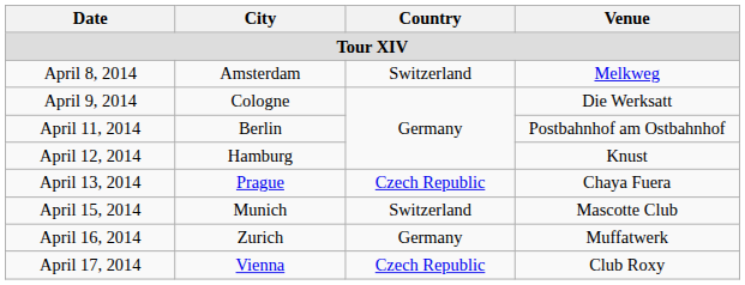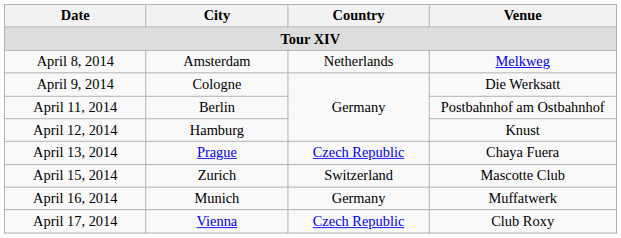 <table class="wikitable" style="text-align:center;">
 <tr>
 <th width="150">Date</th>
 <th width="150">City</th>
 <th width="150">Country</th>
 <th width="200">Venue</th>
 </tr>
 <tr bgcolor="#DDDDDD">
 <td colspan=7><strong>Tour XIV</strong></td>
 </tr>
 <tr>
 <td>April 8, 2014</td>
 <td>Amsterdam</td>
-<td>Switzerland</td>
+<td>Netherlands</td>
 <td><a href='#'>Melkweg</a></td>
 </tr>
 <tr>
 <td>April 9, 2014</td>
 <td>Cologne</td>
 <td rowspan="3">Germany</td>
 <td>Die Werksatt</td>
 </tr>
 <tr>
 <td>April 11, 2014</td>
 <td>Berlin</td>
 <td>Postbahnhof am Ostbahnhof</td>
 </tr>
 <tr>
 <td>April 12, 2014</td>
 <td>Hamburg</td>
 <td>Knust</td>
 </tr>
 <tr>
 <td>April 13, 2014</td>
 <td><a href='#'>Prague</a></td>
 <td><a href='#'>Czech Republic</a></td>
 <td>Chaya Fuera</td>
 </tr>
 <tr>
 <td>April 15, 2014</td>
-<td>Munich</td>
+<td>Zurich</td>
 <td>Switzerland</td>
 <td>Mascotte Club</td>
 </tr>
 <tr>
 <td>April 16, 2014</td>
-<td>Zurich</td>
+<td>Munich</td>
 <td>Germany</td>
 <td>Muffatwerk</td>
 </tr>
 <tr>
 <td>April 17, 2014</td>
 <td><a href='#'>Vienna</a></td>
 <td><a href='#'>Czech Republic</a></td>
 <td>Club Roxy</td>
 </tr>
 </table>
